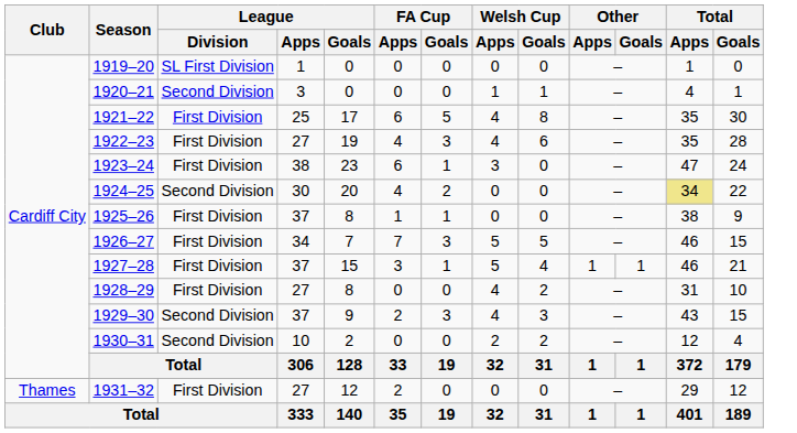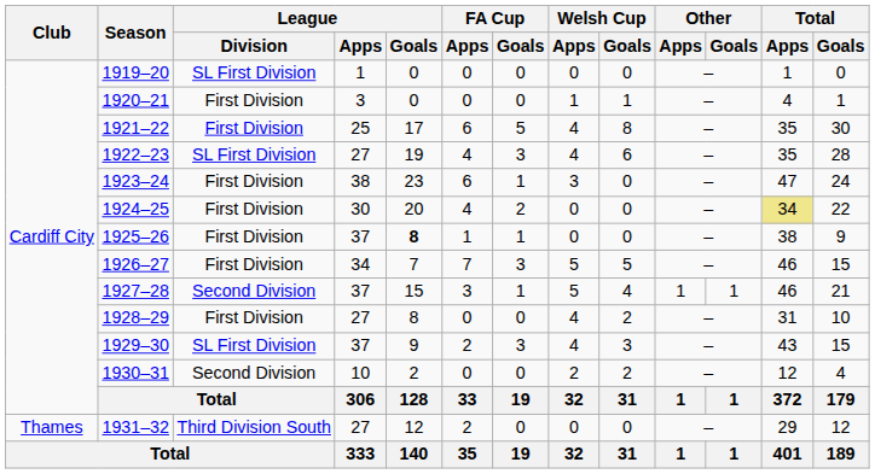 <table class="wikitable" style="text-align:center">
 <tr>
 <th rowspan="2">Club</th>
 <th rowspan="2">Season</th>
 <th colspan="3">League</th>
 <th colspan="2">FA Cup</th>
 <th colspan="2">Welsh Cup</th>
 <th colspan="2">Other</th>
 <th colspan="2">Total</th>
 </tr>
 <tr>
 <th>Division</th>
 <th>Apps</th>
 <th>Goals</th>
 <th>Apps</th>
 <th>Goals</th>
 <th>Apps</th>
 <th>Goals</th>
 <th>Apps</th>
 <th>Goals</th>
 <th>Apps</th>
 <th>Goals</th>
 </tr>
 <tr>
 <td rowspan="13"><a href='#'>Cardiff City</a></td>
 <td><a href='#'>1919–20</a></td>
 <td><a href='#'>SL First Division</a></td>
 <td>1</td>
 <td>0</td>
 <td>0</td>
 <td>0</td>
 <td>0</td>
 <td>0</td>
 <td colspan=2>–</td>
 <td>1</td>
 <td>0</td>
 </tr>
 <tr>
 <td><a href='#'>1920–21</a></td>
-<td><a href='#'>Second Division</a></td>
+<td>First Division</td>
 <td>3</td>
 <td>0</td>
 <td>0</td>
 <td>0</td>
 <td>1</td>
 <td>1</td>
 <td colspan=2>–</td>
 <td>4</td>
 <td>1</td>
 </tr>
 <tr>
 <td><a href='#'>1921–22</a></td>
 <td><a href='#'>First Division</a></td>
 <td>25</td>
 <td>17</td>
 <td>6</td>
 <td>5</td>
 <td>4</td>
 <td>8</td>
 <td colspan=2>–</td>
 <td>35</td>
 <td>30</td>
 </tr>
 <tr>
 <td><a href='#'>1922–23</a></td>
-<td>First Division</td>
+<td><a href='#'>SL First Division</a></td>
 <td>27</td>
 <td>19</td>
 <td>4</td>
 <td>3</td>
 <td>4</td>
 <td>6</td>
 <td colspan=2>–</td>
 <td>35</td>
 <td>28</td>
 </tr>
 <tr>
 <td><a href='#'>1923–24</a></td>
 <td>First Division</td>
 <td>38</td>
 <td>23</td>
 <td>6</td>
 <td>1</td>
 <td>3</td>
 <td>0</td>
 <td colspan=2>–</td>
 <td>47</td>
 <td>24</td>
 </tr>
 <tr>
 <td><a href='#'>1924–25</a></td>
-<td>Second Division</td>
+<td>First Division</td>
 <td>30</td>
 <td>20</td>
 <td>4</td>
 <td>2</td>
 <td>0</td>
 <td>0</td>
 <td colspan=2>–</td>
 <td style="background: khaki;">34</td>
 <td>22</td>
 </tr>
 <tr>
 <td><a href='#'>1925–26</a></td>
 <td>First Division</td>
 <td>37</td>
-<td>8</td>
+<td><strong>8</strong></td>
 <td>1</td>
 <td>1</td>
 <td>0</td>
 <td>0</td>
 <td colspan=2>–</td>
 <td>38</td>
 <td>9</td>
 </tr>
 <tr>
 <td><a href='#'>1926–27</a></td>
 <td>First Division</td>
 <td>34</td>
 <td>7</td>
 <td>7</td>
 <td>3</td>
 <td>5</td>
 <td>5</td>
 <td colspan=2>–</td>
 <td>46</td>
 <td>15</td>
 </tr>
 <tr>
 <td><a href='#'>1927–28</a></td>
-<td>First Division</td>
+<td><a href='#'>Second Division</a></td>
 <td>37</td>
 <td>15</td>
 <td>3</td>
 <td>1</td>
 <td>5</td>
 <td>4</td>
 <td>1</td>
 <td>1</td>
 <td>46</td>
 <td>21</td>
 </tr>
 <tr>
 <td><a href='#'>1928–29</a></td>
 <td>First Division</td>
 <td>27</td>
 <td>8</td>
 <td>0</td>
 <td>0</td>
 <td>4</td>
 <td>2</td>
 <td colspan=2>–</td>
 <td>31</td>
 <td>10</td>
 </tr>
 <tr>
 <td><a href='#'>1929–30</a></td>
-<td>Second Division</td>
+<td><a href='#'>SL First Division</a></td>
 <td>37</td>
 <td>9</td>
 <td>2</td>
 <td>3</td>
 <td>4</td>
 <td>3</td>
 <td colspan=2>–</td>
 <td>43</td>
 <td>15</td>
 </tr>
 <tr>
 <td><a href='#'>1930–31</a></td>
 <td>Second Division</td>
 <td>10</td>
 <td>2</td>
 <td>0</td>
 <td>0</td>
 <td>2</td>
 <td>2</td>
 <td colspan=2>–</td>
 <td>12</td>
 <td>4</td>
 </tr>
 <tr>
 <th colspan="2">Total</th>
 <th>306</th>
 <th>128</th>
 <th>33</th>
 <th>19</th>
 <th>32</th>
 <th>31</th>
 <th>1</th>
 <th>1</th>
 <th>372</th>
 <th>179</th>
 </tr>
 <tr>
 <td><a href='#'>Thames</a></td>
 <td><a href='#'>1931–32</a></td>
-<td>First Division</td>
+<td><a href='#'>Third Division South</a></td>
 <td>27</td>
 <td>12</td>
 <td>2</td>
 <td>0</td>
 <td>0</td>
 <td>0</td>
 <td colspan=2>–</td>
 <td>29</td>
 <td>12</td>
 </tr>
 <tr>
 <th colspan="3">Total</th>
 <th>333</th>
 <th>140</th>
 <th>35</th>
 <th>19</th>
 <th>32</th>
 <th>31</th>
 <th>1</th>
 <th>1</th>
 <th>401</th>
 <th>189</th>
 </tr>
 </table>
